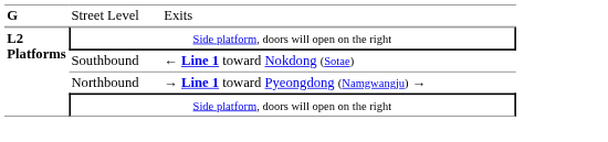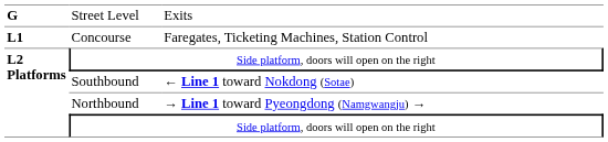 <table table border=0 cellspacing=0 cellpadding=3>
 <tr>
 <td style="border-top:solid 1px gray;border-bottom:solid 1px gray;" width=50 valign=top><strong>G</strong></td>
 <td style="border-top:solid 1px gray;border-bottom:solid 1px gray;" width=100 valign=top>Street Level</td>
 <td style="border-top:solid 1px gray;border-bottom:solid 1px gray;" width=400 valign=top>Exits</td>
+</tr>
+<tr>
+<td style="border-bottom:solid 0 gray;" width=50 valign=top><strong>L1</strong></td>
+<td style="border-bottom:solid 0 gray;" width=100 valign=top>Concourse</td>
+<td style="border-bottom:solid 0 gray;" width=500 valign=top>Faregates, Ticketing Machines, Station Control</td>
 </tr>
 <tr>
 <td style="border-top:solid 1px gray;border-bottom:solid 1px gray;" rowspan=4 valign=top><strong>L2<br>Platforms</strong></td>
 <td style="border-top:solid 1px gray;border-right:solid 2px black;border-left:solid 2px black;border-bottom:solid 2px black;text-align:center;" colspan=2><small><a href='#'>Side platform</a>, doors will open on the right</small></td>
 </tr>
 <tr>
 <td style="border-bottom:solid 1px gray;">Southbound</td>
 <td style="border-bottom:solid 1px gray;">← <a href='#'><span><span><strong>Line 1</strong></span></span></a> toward <a href='#'>Nokdong</a> <small>(<a href='#'>Sotae</a>)</small></td>
 </tr>
 <tr>
 <td>Northbound</td>
 <td><span>→</span> <a href='#'><span><span><strong>Line 1</strong></span></span></a> toward <a href='#'>Pyeongdong</a> <small>(<a href='#'>Namgwangju</a>)</small> →</td>
 </tr>
 <tr>
 <td style="border-top:solid 2px black;border-right:solid 2px black;border-left:solid 2px black;border-bottom:solid 1px gray;text-align:center;" colspan=2><small><a href='#'>Side platform</a>, doors will open on the right</small></td>
 </tr>
 </table>
